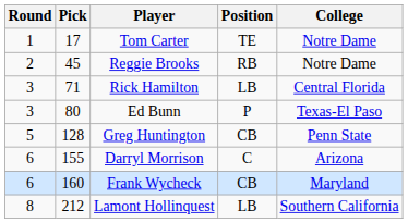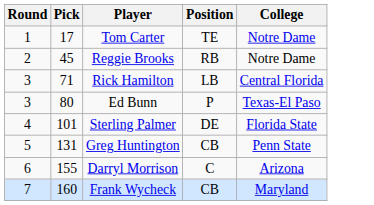 <table class="wikitable sortable sortable"  style="text-align:center;">
 <tr>
 <th>Round</th>
 <th>Pick</th>
 <th>Player</th>
 <th>Position</th>
 <th>College</th>
 </tr>
 <tr>
 <td>1</td>
 <td>17</td>
 <td><a href='#'>Tom Carter</a></td>
 <td>TE</td>
 <td><a href='#'>Notre Dame</a></td>
 </tr>
 <tr>
 <td>2</td>
 <td>45</td>
 <td><a href='#'>Reggie Brooks</a></td>
 <td>RB</td>
 <td>Notre Dame</td>
 </tr>
 <tr>
 <td>3</td>
 <td>71</td>
 <td><a href='#'>Rick Hamilton</a></td>
 <td>LB</td>
 <td><a href='#'>Central Florida</a></td>
 </tr>
 <tr>
 <td>3</td>
 <td>80</td>
 <td>Ed Bunn</td>
 <td>P</td>
 <td><a href='#'>Texas-El Paso</a></td>
 </tr>
 <tr>
+<td>4</td>
+<td>101</td>
+<td><a href='#'>Sterling Palmer</a></td>
+<td>DE</td>
+<td><a href='#'>Florida State</a></td>
+</tr>
+<tr>
 <td>5</td>
-<td>128</td>
+<td>131</td>
 <td><a href='#'>Greg Huntington</a></td>
 <td>CB</td>
 <td><a href='#'>Penn State</a></td>
 </tr>
 <tr>
 <td>6</td>
 <td>155</td>
 <td><a href='#'>Darryl Morrison</a></td>
 <td>C</td>
 <td><a href='#'>Arizona</a></td>
 </tr>
 <tr style="background:#d0e7ff;">
-<td>6</td>
+<td>7</td>
 <td>160</td>
 <td><a href='#'>Frank Wycheck</a></td>
 <td>CB</td>
 <td><a href='#'>Maryland</a></td>
 </tr>
-<tr>
-<td>8</td>
-<td>212</td>
-<td><a href='#'>Lamont Hollinquest</a></td>
-<td>LB</td>
-<td><a href='#'>Southern California</a></td>
-</tr>
 </table>
